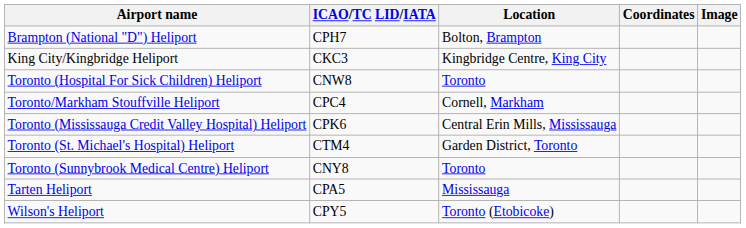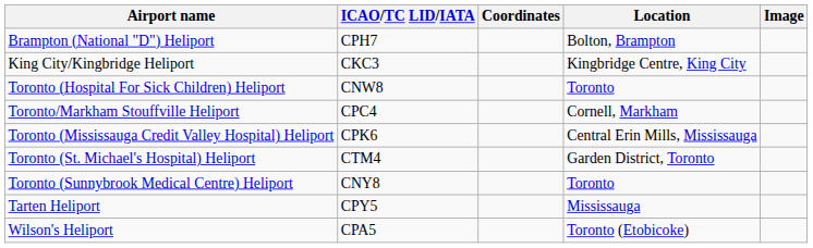 <table class="wikitable sortable" style="width:auto;">
 <tr>
 <th width="*">Airport name</th>
 <th width="*"><a href='#'>ICAO</a>/<a href='#'>TC</a> <a href='#'>LID</a>/<a href='#'>IATA</a></th>
+<th width="*">Coordinates</th>
 <th width="*">Location</th>
-<th width="*">Coordinates</th>
 <th width="*">Image</th>
 </tr>
 <tr>
 <td><a href='#'>Brampton (National "D") Heliport</a></td>
 <td>CPH7</td>
+<td></td>
 <td>Bolton, <a href='#'>Brampton</a></td>
-<td></td>
 <td></td>
 </tr>
 <tr>
 <td>King City/Kingbridge Heliport</td>
 <td>CKC3</td>
+<td><br></td>
 <td>Kingbridge Centre, <a href='#'>King City</a></td>
-<td><br></td>
 <td></td>
 </tr>
 <tr>
 <td><a href='#'>Toronto (Hospital For Sick Children) Heliport</a></td>
 <td>CNW8</td>
+<td></td>
 <td><a href='#'>Toronto</a></td>
-<td></td>
 <td></td>
 </tr>
 <tr>
 <td><a href='#'>Toronto/Markham Stouffville Heliport</a></td>
 <td>CPC4</td>
+<td></td>
 <td>Cornell, <a href='#'>Markham</a></td>
-<td></td>
 <td></td>
 </tr>
 <tr>
 <td><a href='#'>Toronto (Mississauga Credit Valley Hospital) Heliport</a></td>
 <td>CPK6</td>
+<td></td>
 <td>Central Erin Mills, <a href='#'>Mississauga</a></td>
-<td></td>
 <td></td>
 </tr>
 <tr>
 <td><a href='#'>Toronto (St. Michael's Hospital) Heliport</a></td>
 <td>CTM4</td>
+<td></td>
 <td>Garden District, <a href='#'>Toronto</a></td>
-<td></td>
 <td></td>
 </tr>
 <tr>
 <td><a href='#'>Toronto (Sunnybrook Medical Centre) Heliport</a></td>
 <td>CNY8</td>
+<td></td>
 <td><a href='#'>Toronto</a></td>
-<td></td>
 <td></td>
 </tr>
 <tr>
 <td><a href='#'>Tarten Heliport</a></td>
-<td>CPA5</td>
+<td>CPY5</td>
+<td></td>
 <td><a href='#'>Mississauga</a></td>
-<td></td>
 <td></td>
 </tr>
 <tr>
 <td><a href='#'>Wilson's Heliport</a></td>
-<td>CPY5</td>
+<td>CPA5</td>
+<td></td>
 <td><a href='#'>Toronto</a> (<a href='#'>Etobicoke</a>)</td>
-<td></td>
 <td></td>
 </tr>
 </table>
